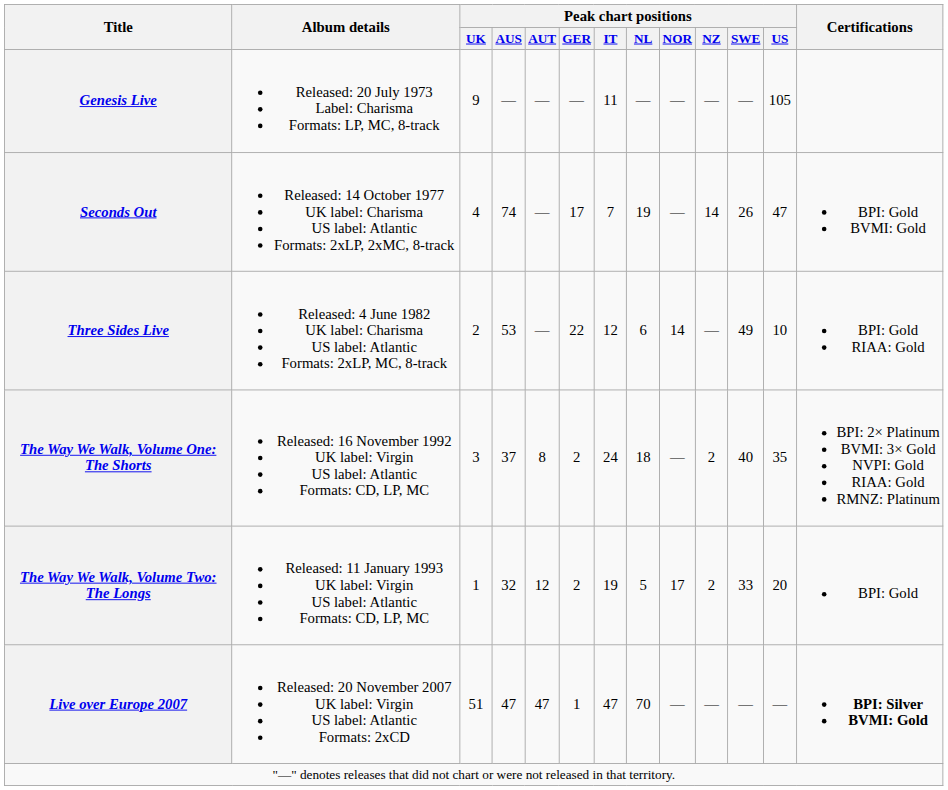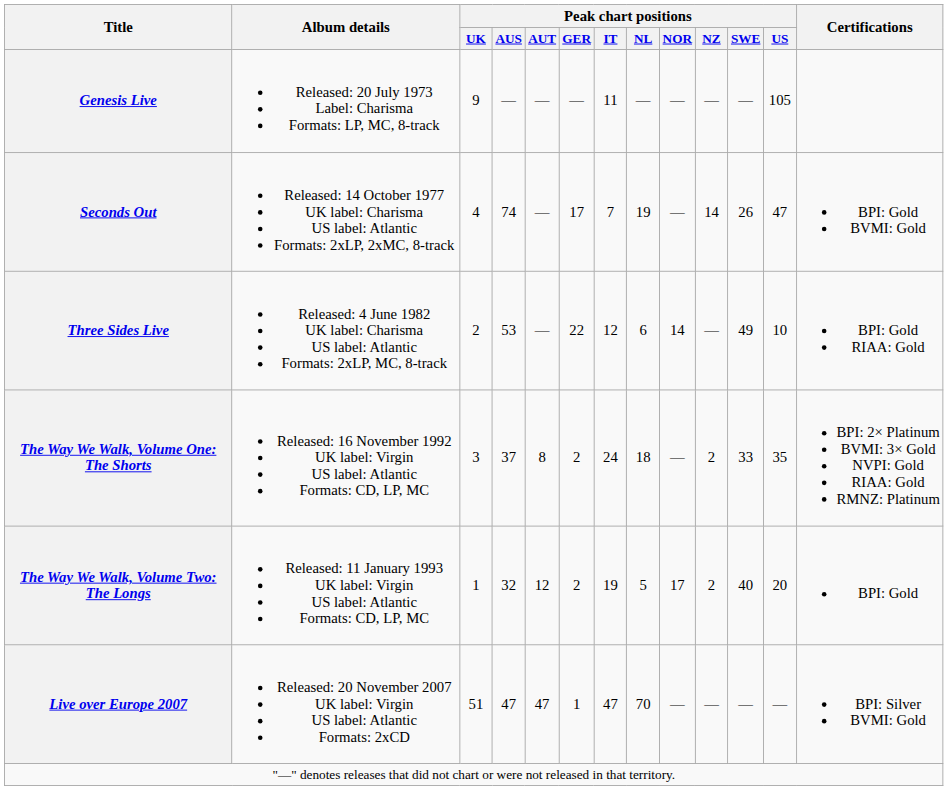 <table class="wikitable plainrowheaders" style="text-align:center;">
 <tr>
 <th rowspan="2" scope="col" style="width:15em;">Title</th>
 <th rowspan="2" scope="col" style="width:15em;">Album details</th>
 <th colspan="10">Peak chart positions</th>
 <th rowspan="2">Certifications</th>
 </tr>
 <tr>
 <th scope="col" style="width:2em;font-size:90%;"><a href='#'>UK</a><br></th>
 <th scope="col" style="width:2em;font-size:90%;"><a href='#'>AUS</a><br></th>
 <th scope="col" style="width:2em;font-size:90%;"><a href='#'>AUT</a><br></th>
 <th scope="col" style="width:2em;font-size:90%;"><a href='#'>GER</a><br></th>
 <th scope="col" style="width:2em;font-size:90%;"><a href='#'>IT</a><br></th>
 <th scope="col" style="width:2em;font-size:90%;"><a href='#'>NL</a><br></th>
 <th scope="col" style="width:2em;font-size:90%;"><a href='#'>NOR</a><br></th>
 <th scope="col" style="width:2em;font-size:90%;"><a href='#'>NZ</a><br></th>
 <th scope="col" style="width:2em;font-size:90%;"><a href='#'>SWE</a><br></th>
 <th scope="col" style="width:2em;font-size:90%;"><a href='#'>US</a><br></th>
 </tr>
 <tr>
 <th scope="row"><em><a href='#'>Genesis Live</a></em></th>
 <td><br><ul><li>Released: 20 July 1973</li><li>Label: Charisma</li><li>Formats: LP, MC, 8-track</li></ul></td>
 <td>9</td>
 <td>—</td>
 <td>—</td>
 <td>—</td>
 <td>11</td>
 <td>—</td>
 <td>—</td>
 <td>—</td>
 <td>—</td>
 <td>105</td>
 <td></td>
 </tr>
 <tr>
 <th scope="row"><em><a href='#'>Seconds Out</a></em></th>
 <td><br><ul><li>Released: 14 October 1977</li><li>UK label: Charisma</li><li>US label: Atlantic</li><li>Formats: 2xLP, 2xMC, 8-track</li></ul></td>
 <td>4</td>
 <td>74</td>
 <td>—</td>
 <td>17</td>
 <td>7</td>
 <td>19</td>
 <td>—</td>
 <td>14</td>
 <td>26</td>
 <td>47</td>
 <td><br><ul><li>BPI: Gold</li><li>BVMI: Gold</li></ul></td>
 </tr>
 <tr>
 <th scope="row"><em><a href='#'>Three Sides Live</a></em></th>
 <td><br><ul><li>Released: 4 June 1982</li><li>UK label: Charisma</li><li>US label: Atlantic</li><li>Formats: 2xLP, MC, 8-track</li></ul></td>
 <td>2</td>
 <td>53</td>
 <td>—</td>
 <td>22</td>
 <td>12</td>
 <td>6</td>
 <td>14</td>
 <td>—</td>
 <td>49</td>
 <td>10</td>
 <td><br><ul><li>BPI: Gold</li><li>RIAA: Gold</li></ul></td>
 </tr>
 <tr>
 <th scope="row"><em><a href='#'>The Way We Walk, Volume One: The Shorts</a></em></th>
 <td><br><ul><li>Released: 16 November 1992</li><li>UK label: Virgin</li><li>US label: Atlantic</li><li>Formats: CD, LP, MC</li></ul></td>
 <td>3</td>
 <td>37</td>
 <td>8</td>
 <td>2</td>
 <td>24</td>
 <td>18</td>
 <td>—</td>
 <td>2</td>
-<td>40</td>
+<td>33</td>
 <td>35</td>
 <td><br><ul><li>BPI: 2× Platinum</li><li>BVMI: 3× Gold</li><li>NVPI: Gold</li><li>RIAA: Gold</li><li>RMNZ: Platinum</li></ul></td>
 </tr>
 <tr>
 <th scope="row"><em><a href='#'>The Way We Walk, Volume Two: The Longs</a></em></th>
 <td><br><ul><li>Released: 11 January 1993</li><li>UK label: Virgin</li><li>US label: Atlantic</li><li>Formats: CD, LP, MC</li></ul></td>
 <td>1</td>
 <td>32</td>
 <td>12</td>
 <td>2</td>
 <td>19</td>
 <td>5</td>
 <td>17</td>
 <td>2</td>
-<td>33</td>
+<td>40</td>
 <td>20</td>
 <td><br><ul><li>BPI: Gold</li></ul></td>
 </tr>
 <tr>
 <th scope="row"><em><a href='#'>Live over Europe 2007</a></em></th>
 <td><br><ul><li>Released: 20 November 2007</li><li>UK label: Virgin</li><li>US label: Atlantic</li><li>Formats: 2xCD</li></ul></td>
 <td>51</td>
 <td>47</td>
 <td>47</td>
 <td>1</td>
 <td>47</td>
 <td>70</td>
 <td>—</td>
 <td>—</td>
 <td>—</td>
 <td>—</td>
-<td><strong><br><ul><li>BPI: Silver</li><li>BVMI: Gold</li></ul></strong></td>
+<td><br><ul><li>BPI: Silver</li><li>BVMI: Gold</li></ul></td>
 </tr>
 <tr>
 <td colspan="13" style="font-size:90%">"—" denotes releases that did not chart or were not released in that territory.</td>
 </tr>
 </table>
